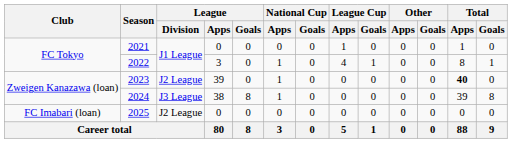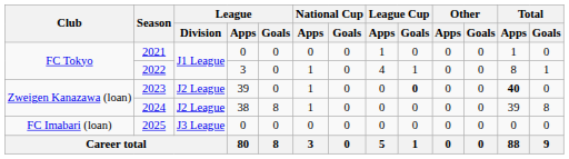 <table class="wikitable" style="text-align: center">
 <tr>
 <th rowspan="2">Club</th>
 <th rowspan="2">Season</th>
 <th colspan="3">League</th>
 <th colspan="2">National Cup</th>
 <th colspan="2">League Cup</th>
 <th colspan="2">Other</th>
 <th colspan="2">Total</th>
 </tr>
 <tr>
 <th>Division</th>
 <th>Apps</th>
 <th>Goals</th>
 <th>Apps</th>
 <th>Goals</th>
 <th>Apps</th>
 <th>Goals</th>
 <th>Apps</th>
 <th>Goals</th>
 <th>Apps</th>
 <th>Goals</th>
 </tr>
 <tr>
 <td rowspan="2"><a href='#'>FC Tokyo</a></td>
 <td><a href='#'>2021</a></td>
 <td rowspan="2"><a href='#'>J1 League</a></td>
 <td>0</td>
 <td>0</td>
 <td>0</td>
 <td>0</td>
 <td>1</td>
 <td>0</td>
 <td>0</td>
 <td>0</td>
 <td>1</td>
 <td>0</td>
 </tr>
 <tr>
 <td><a href='#'>2022</a></td>
 <td>3</td>
 <td>0</td>
 <td>1</td>
 <td>0</td>
 <td>4</td>
 <td>1</td>
 <td>0</td>
 <td>0</td>
 <td>8</td>
 <td>1</td>
 </tr>
 <tr>
 <td rowspan="2"><a href='#'>Zweigen Kanazawa</a> (loan)</td>
 <td><a href='#'>2023</a></td>
 <td><a href='#'>J2 League</a></td>
 <td>39</td>
 <td>0</td>
 <td>1</td>
 <td>0</td>
 <td>0</td>
-<td>0</td>
+<td><strong>0</strong></td>
 <td>0</td>
 <td>0</td>
 <td><strong>40</strong></td>
 <td>0</td>
 </tr>
 <tr>
 <td><a href='#'>2024</a></td>
-<td><a href='#'>J3 League</a></td>
+<td><a href='#'>J2 League</a></td>
 <td>38</td>
 <td>8</td>
 <td>1</td>
 <td>0</td>
 <td>0</td>
 <td>0</td>
 <td>0</td>
 <td>0</td>
 <td>39</td>
 <td>8</td>
 </tr>
 <tr>
 <td><a href='#'>FC Imabari</a> (loan)</td>
 <td><a href='#'>2025</a></td>
-<td>J2 League</td>
+<td><a href='#'>J3 League</a></td>
 <td>0</td>
 <td>0</td>
 <td>0</td>
 <td>0</td>
 <td>0</td>
 <td>0</td>
 <td>0</td>
 <td>0</td>
 <td>0</td>
 <td>0</td>
 </tr>
 <tr>
 <th colspan="3">Career total</th>
 <th>80</th>
 <th>8</th>
 <th>3</th>
 <th>0</th>
 <th>5</th>
 <th>1</th>
 <th>0</th>
 <th>0</th>
 <th>88</th>
 <th>9</th>
 </tr>
 </table>
